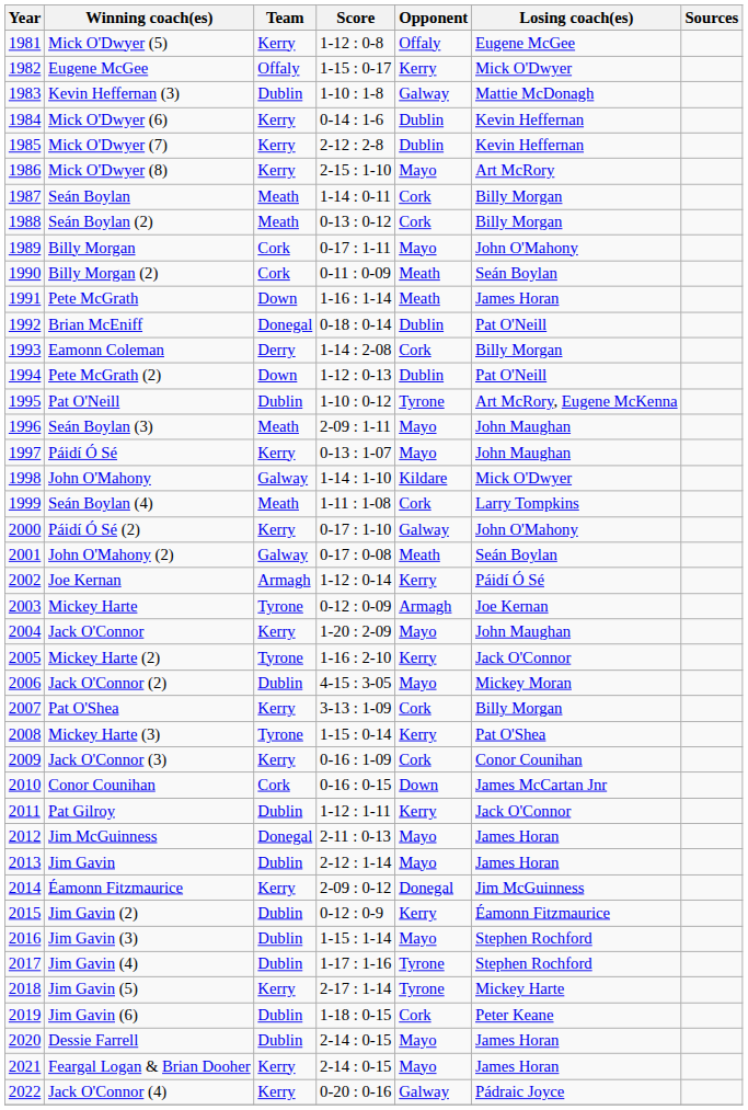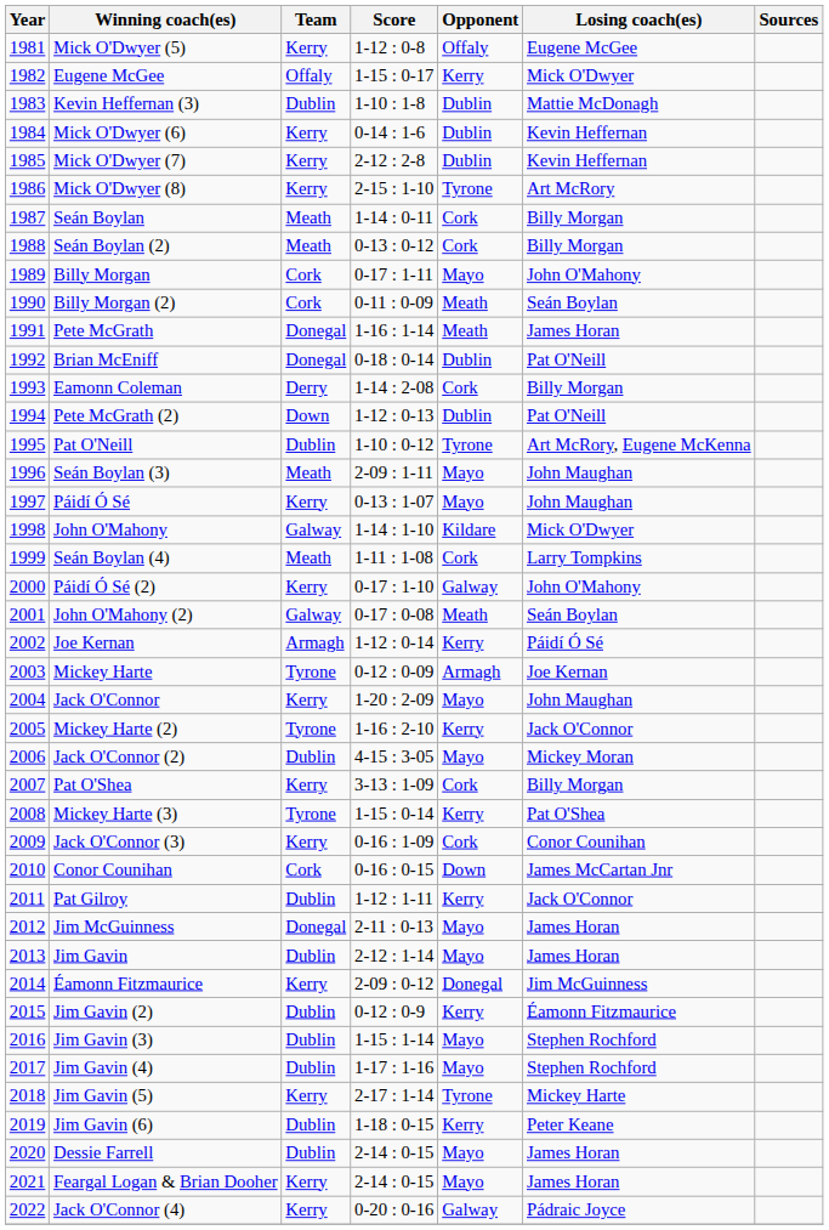 <table class="wikitable">
 <tr>
 <th bgcolor="#DDDDFF">Year</th>
 <th bgcolor="#DDDDFF">Winning coach(es)</th>
 <th bgcolor="#DDDDFF">Team</th>
 <th bgcolor="#DDDDFF">Score</th>
 <th bgcolor="#DDDDFF">Opponent</th>
 <th bgcolor="#DDDDFF">Losing coach(es)</th>
 <th bgcolor="#DDDDFF">Sources</th>
 </tr>
 <tr>
 <td><a href='#'>1981</a></td>
 <td><a href='#'>Mick O'Dwyer</a> (5)</td>
 <td><a href='#'>Kerry</a></td>
 <td>1-12 : 0-8</td>
 <td><a href='#'>Offaly</a></td>
 <td><a href='#'>Eugene McGee</a></td>
 <td></td>
 </tr>
 <tr>
 <td><a href='#'>1982</a></td>
 <td><a href='#'>Eugene McGee</a></td>
 <td><a href='#'>Offaly</a></td>
 <td>1-15 : 0-17</td>
 <td><a href='#'>Kerry</a></td>
 <td><a href='#'>Mick O'Dwyer</a></td>
 <td></td>
 </tr>
 <tr>
 <td><a href='#'>1983</a></td>
 <td><a href='#'>Kevin Heffernan</a> (3)</td>
 <td><a href='#'>Dublin</a></td>
 <td>1-10 : 1-8</td>
-<td><a href='#'>Galway</a></td>
+<td><a href='#'>Dublin</a></td>
 <td><a href='#'>Mattie McDonagh</a></td>
 <td></td>
 </tr>
 <tr>
 <td><a href='#'>1984</a></td>
 <td><a href='#'>Mick O'Dwyer</a> (6)</td>
 <td><a href='#'>Kerry</a></td>
 <td>0-14 : 1-6</td>
 <td><a href='#'>Dublin</a></td>
 <td><a href='#'>Kevin Heffernan</a></td>
 <td></td>
 </tr>
 <tr>
 <td><a href='#'>1985</a></td>
 <td><a href='#'>Mick O'Dwyer</a> (7)</td>
 <td><a href='#'>Kerry</a></td>
 <td>2-12 : 2-8</td>
 <td><a href='#'>Dublin</a></td>
 <td><a href='#'>Kevin Heffernan</a></td>
 <td></td>
 </tr>
 <tr>
 <td><a href='#'>1986</a></td>
 <td><a href='#'>Mick O'Dwyer</a> (8)</td>
 <td><a href='#'>Kerry</a></td>
 <td>2-15 : 1-10</td>
-<td><a href='#'>Mayo</a></td>
+<td><a href='#'>Tyrone</a></td>
 <td><a href='#'>Art McRory</a></td>
 <td></td>
 </tr>
 <tr>
 <td><a href='#'>1987</a></td>
 <td><a href='#'>Seán Boylan</a></td>
 <td><a href='#'>Meath</a></td>
 <td>1-14 : 0-11</td>
 <td><a href='#'>Cork</a></td>
 <td><a href='#'>Billy Morgan</a></td>
 <td></td>
 </tr>
 <tr>
 <td><a href='#'>1988</a></td>
 <td><a href='#'>Seán Boylan</a> (2)</td>
 <td><a href='#'>Meath</a></td>
 <td>0-13 : 0-12</td>
 <td><a href='#'>Cork</a></td>
 <td><a href='#'>Billy Morgan</a></td>
 <td></td>
 </tr>
 <tr>
 <td><a href='#'>1989</a></td>
 <td><a href='#'>Billy Morgan</a></td>
 <td><a href='#'>Cork</a></td>
 <td>0-17 : 1-11</td>
 <td><a href='#'>Mayo</a></td>
 <td><a href='#'>John O'Mahony</a></td>
 <td></td>
 </tr>
 <tr>
 <td><a href='#'>1990</a></td>
 <td><a href='#'>Billy Morgan</a> (2)</td>
 <td><a href='#'>Cork</a></td>
 <td>0-11 : 0-09</td>
 <td><a href='#'>Meath</a></td>
 <td><a href='#'>Seán Boylan</a></td>
 <td></td>
 </tr>
 <tr>
 <td><a href='#'>1991</a></td>
 <td><a href='#'>Pete McGrath</a></td>
-<td><a href='#'>Down</a></td>
+<td><a href='#'>Donegal</a></td>
 <td>1-16 : 1-14</td>
 <td><a href='#'>Meath</a></td>
 <td><a href='#'>James Horan</a></td>
 <td></td>
 </tr>
 <tr>
 <td><a href='#'>1992</a></td>
 <td><a href='#'>Brian McEniff</a></td>
 <td><a href='#'>Donegal</a></td>
 <td>0-18 : 0-14</td>
 <td><a href='#'>Dublin</a></td>
 <td><a href='#'>Pat O'Neill</a></td>
 <td></td>
 </tr>
 <tr>
 <td><a href='#'>1993</a></td>
 <td><a href='#'>Eamonn Coleman</a></td>
 <td><a href='#'>Derry</a></td>
 <td>1-14 : 2-08</td>
 <td><a href='#'>Cork</a></td>
 <td><a href='#'>Billy Morgan</a></td>
 <td></td>
 </tr>
 <tr>
 <td><a href='#'>1994</a></td>
 <td><a href='#'>Pete McGrath</a> (2)</td>
 <td><a href='#'>Down</a></td>
 <td>1-12 : 0-13</td>
 <td><a href='#'>Dublin</a></td>
 <td><a href='#'>Pat O'Neill</a></td>
 <td></td>
 </tr>
 <tr>
 <td><a href='#'>1995</a></td>
 <td><a href='#'>Pat O'Neill</a></td>
 <td><a href='#'>Dublin</a></td>
 <td>1-10 : 0-12</td>
 <td><a href='#'>Tyrone</a></td>
 <td><a href='#'>Art McRory</a>, <a href='#'>Eugene McKenna</a></td>
 <td></td>
 </tr>
 <tr>
 <td><a href='#'>1996</a></td>
 <td><a href='#'>Seán Boylan</a> (3)</td>
 <td><a href='#'>Meath</a></td>
 <td>2-09 : 1-11</td>
 <td><a href='#'>Mayo</a></td>
 <td><a href='#'>John Maughan</a></td>
 <td></td>
 </tr>
 <tr>
 <td><a href='#'>1997</a></td>
 <td><a href='#'>Páidí Ó Sé</a></td>
 <td><a href='#'>Kerry</a></td>
 <td>0-13 : 1-07</td>
 <td><a href='#'>Mayo</a></td>
 <td><a href='#'>John Maughan</a></td>
 <td></td>
 </tr>
 <tr>
 <td><a href='#'>1998</a></td>
 <td><a href='#'>John O'Mahony</a></td>
 <td><a href='#'>Galway</a></td>
 <td>1-14 : 1-10</td>
 <td><a href='#'>Kildare</a></td>
 <td><a href='#'>Mick O'Dwyer</a></td>
 <td></td>
 </tr>
 <tr>
 <td><a href='#'>1999</a></td>
 <td><a href='#'>Seán Boylan</a> (4)</td>
 <td><a href='#'>Meath</a></td>
 <td>1-11 : 1-08</td>
 <td><a href='#'>Cork</a></td>
 <td><a href='#'>Larry Tompkins</a></td>
 <td></td>
 </tr>
 <tr>
 <td><a href='#'>2000</a></td>
 <td><a href='#'>Páidí Ó Sé</a> (2)</td>
 <td><a href='#'>Kerry</a></td>
 <td>0-17 : 1-10</td>
 <td><a href='#'>Galway</a></td>
 <td><a href='#'>John O'Mahony</a></td>
 <td></td>
 </tr>
 <tr>
 <td><a href='#'>2001</a></td>
 <td><a href='#'>John O'Mahony</a> (2)</td>
 <td><a href='#'>Galway</a></td>
 <td>0-17 : 0-08</td>
 <td><a href='#'>Meath</a></td>
 <td><a href='#'>Seán Boylan</a></td>
 <td></td>
 </tr>
 <tr>
 <td><a href='#'>2002</a></td>
 <td><a href='#'>Joe Kernan</a></td>
 <td><a href='#'>Armagh</a></td>
 <td>1-12 : 0-14</td>
 <td><a href='#'>Kerry</a></td>
 <td><a href='#'>Páidí Ó Sé</a></td>
 <td></td>
 </tr>
 <tr>
 <td><a href='#'>2003</a></td>
 <td><a href='#'>Mickey Harte</a></td>
 <td><a href='#'>Tyrone</a></td>
 <td>0-12 : 0-09</td>
 <td><a href='#'>Armagh</a></td>
 <td><a href='#'>Joe Kernan</a></td>
 <td></td>
 </tr>
 <tr>
 <td><a href='#'>2004</a></td>
 <td><a href='#'>Jack O'Connor</a></td>
 <td><a href='#'>Kerry</a></td>
 <td>1-20 : 2-09</td>
 <td><a href='#'>Mayo</a></td>
 <td><a href='#'>John Maughan</a></td>
 <td></td>
 </tr>
 <tr>
 <td><a href='#'>2005</a></td>
 <td><a href='#'>Mickey Harte</a> (2)</td>
 <td><a href='#'>Tyrone</a></td>
 <td>1-16 : 2-10</td>
 <td><a href='#'>Kerry</a></td>
 <td><a href='#'>Jack O'Connor</a></td>
 <td></td>
 </tr>
 <tr>
 <td><a href='#'>2006</a></td>
 <td><a href='#'>Jack O'Connor</a> (2)</td>
 <td><a href='#'>Dublin</a></td>
 <td>4-15 : 3-05</td>
 <td><a href='#'>Mayo</a></td>
 <td><a href='#'>Mickey Moran</a></td>
 <td></td>
 </tr>
 <tr>
 <td><a href='#'>2007</a></td>
 <td><a href='#'>Pat O'Shea</a></td>
 <td><a href='#'>Kerry</a></td>
 <td>3-13 : 1-09</td>
 <td><a href='#'>Cork</a></td>
 <td><a href='#'>Billy Morgan</a></td>
 <td></td>
 </tr>
 <tr>
 <td><a href='#'>2008</a></td>
 <td><a href='#'>Mickey Harte</a> (3)</td>
 <td><a href='#'>Tyrone</a></td>
 <td>1-15 : 0-14</td>
 <td><a href='#'>Kerry</a></td>
 <td><a href='#'>Pat O'Shea</a></td>
 <td></td>
 </tr>
 <tr>
 <td><a href='#'>2009</a></td>
 <td><a href='#'>Jack O'Connor</a> (3)</td>
 <td><a href='#'>Kerry</a></td>
 <td>0-16 : 1-09</td>
 <td><a href='#'>Cork</a></td>
 <td><a href='#'>Conor Counihan</a></td>
 <td></td>
 </tr>
 <tr>
 <td><a href='#'>2010</a></td>
 <td><a href='#'>Conor Counihan</a></td>
 <td><a href='#'>Cork</a></td>
 <td>0-16 : 0-15</td>
 <td><a href='#'>Down</a></td>
 <td><a href='#'>James McCartan Jnr</a></td>
 <td></td>
 </tr>
 <tr>
 <td><a href='#'>2011</a></td>
 <td><a href='#'>Pat Gilroy</a></td>
 <td><a href='#'>Dublin</a></td>
 <td>1-12 : 1-11</td>
 <td><a href='#'>Kerry</a></td>
 <td><a href='#'>Jack O'Connor</a></td>
 <td></td>
 </tr>
 <tr>
 <td><a href='#'>2012</a></td>
 <td><a href='#'>Jim McGuinness</a></td>
 <td><a href='#'>Donegal</a></td>
 <td>2-11 : 0-13</td>
 <td><a href='#'>Mayo</a></td>
 <td><a href='#'>James Horan</a></td>
 <td></td>
 </tr>
 <tr>
 <td><a href='#'>2013</a></td>
 <td><a href='#'>Jim Gavin</a></td>
 <td><a href='#'>Dublin</a></td>
 <td>2-12 : 1-14</td>
 <td><a href='#'>Mayo</a></td>
 <td><a href='#'>James Horan</a></td>
 <td></td>
 </tr>
 <tr>
 <td><a href='#'>2014</a></td>
 <td><a href='#'>Éamonn Fitzmaurice</a></td>
 <td><a href='#'>Kerry</a></td>
 <td>2-09 : 0-12</td>
 <td><a href='#'>Donegal</a></td>
 <td><a href='#'>Jim McGuinness</a></td>
 <td></td>
 </tr>
 <tr>
 <td><a href='#'>2015</a></td>
 <td><a href='#'>Jim Gavin</a> (2)</td>
 <td><a href='#'>Dublin</a></td>
 <td>0-12 : 0-9</td>
 <td><a href='#'>Kerry</a></td>
 <td><a href='#'>Éamonn Fitzmaurice</a></td>
 <td></td>
 </tr>
 <tr>
 <td><a href='#'>2016</a></td>
 <td><a href='#'>Jim Gavin</a> (3)</td>
 <td><a href='#'>Dublin</a></td>
 <td>1-15 : 1-14</td>
 <td><a href='#'>Mayo</a></td>
 <td><a href='#'>Stephen Rochford</a></td>
 <td></td>
 </tr>
 <tr>
 <td><a href='#'>2017</a></td>
 <td><a href='#'>Jim Gavin</a> (4)</td>
 <td><a href='#'>Dublin</a></td>
 <td>1-17 : 1-16</td>
-<td><a href='#'>Tyrone</a></td>
+<td><a href='#'>Mayo</a></td>
 <td><a href='#'>Stephen Rochford</a></td>
 <td></td>
 </tr>
 <tr>
 <td><a href='#'>2018</a></td>
 <td><a href='#'>Jim Gavin</a> (5)</td>
 <td><a href='#'>Kerry</a></td>
 <td>2-17 : 1-14</td>
 <td><a href='#'>Tyrone</a></td>
 <td><a href='#'>Mickey Harte</a></td>
 <td></td>
 </tr>
 <tr>
 <td><a href='#'>2019</a></td>
 <td><a href='#'>Jim Gavin</a> (6)</td>
 <td><a href='#'>Dublin</a></td>
 <td>1-18 : 0-15</td>
-<td><a href='#'>Cork</a></td>
+<td><a href='#'>Kerry</a></td>
 <td><a href='#'>Peter Keane</a></td>
 <td></td>
 </tr>
 <tr>
 <td><a href='#'>2020</a></td>
 <td><a href='#'>Dessie Farrell</a></td>
 <td><a href='#'>Dublin</a></td>
 <td>2-14 : 0-15</td>
 <td><a href='#'>Mayo</a></td>
 <td><a href='#'>James Horan</a></td>
 <td></td>
 </tr>
 <tr>
 <td><a href='#'>2021</a></td>
 <td><a href='#'>Feargal Logan</a> & <a href='#'>Brian Dooher</a></td>
 <td><a href='#'>Kerry</a></td>
 <td>2-14 : 0-15</td>
 <td><a href='#'>Mayo</a></td>
 <td><a href='#'>James Horan</a></td>
 <td></td>
 </tr>
 <tr>
 <td><a href='#'>2022</a></td>
 <td><a href='#'>Jack O'Connor</a> (4)</td>
 <td><a href='#'>Kerry</a></td>
 <td>0-20 : 0-16</td>
 <td><a href='#'>Galway</a></td>
 <td><a href='#'>Pádraic Joyce</a></td>
 <td></td>
 </tr>
 <tr>
 </tr>
 </table>
